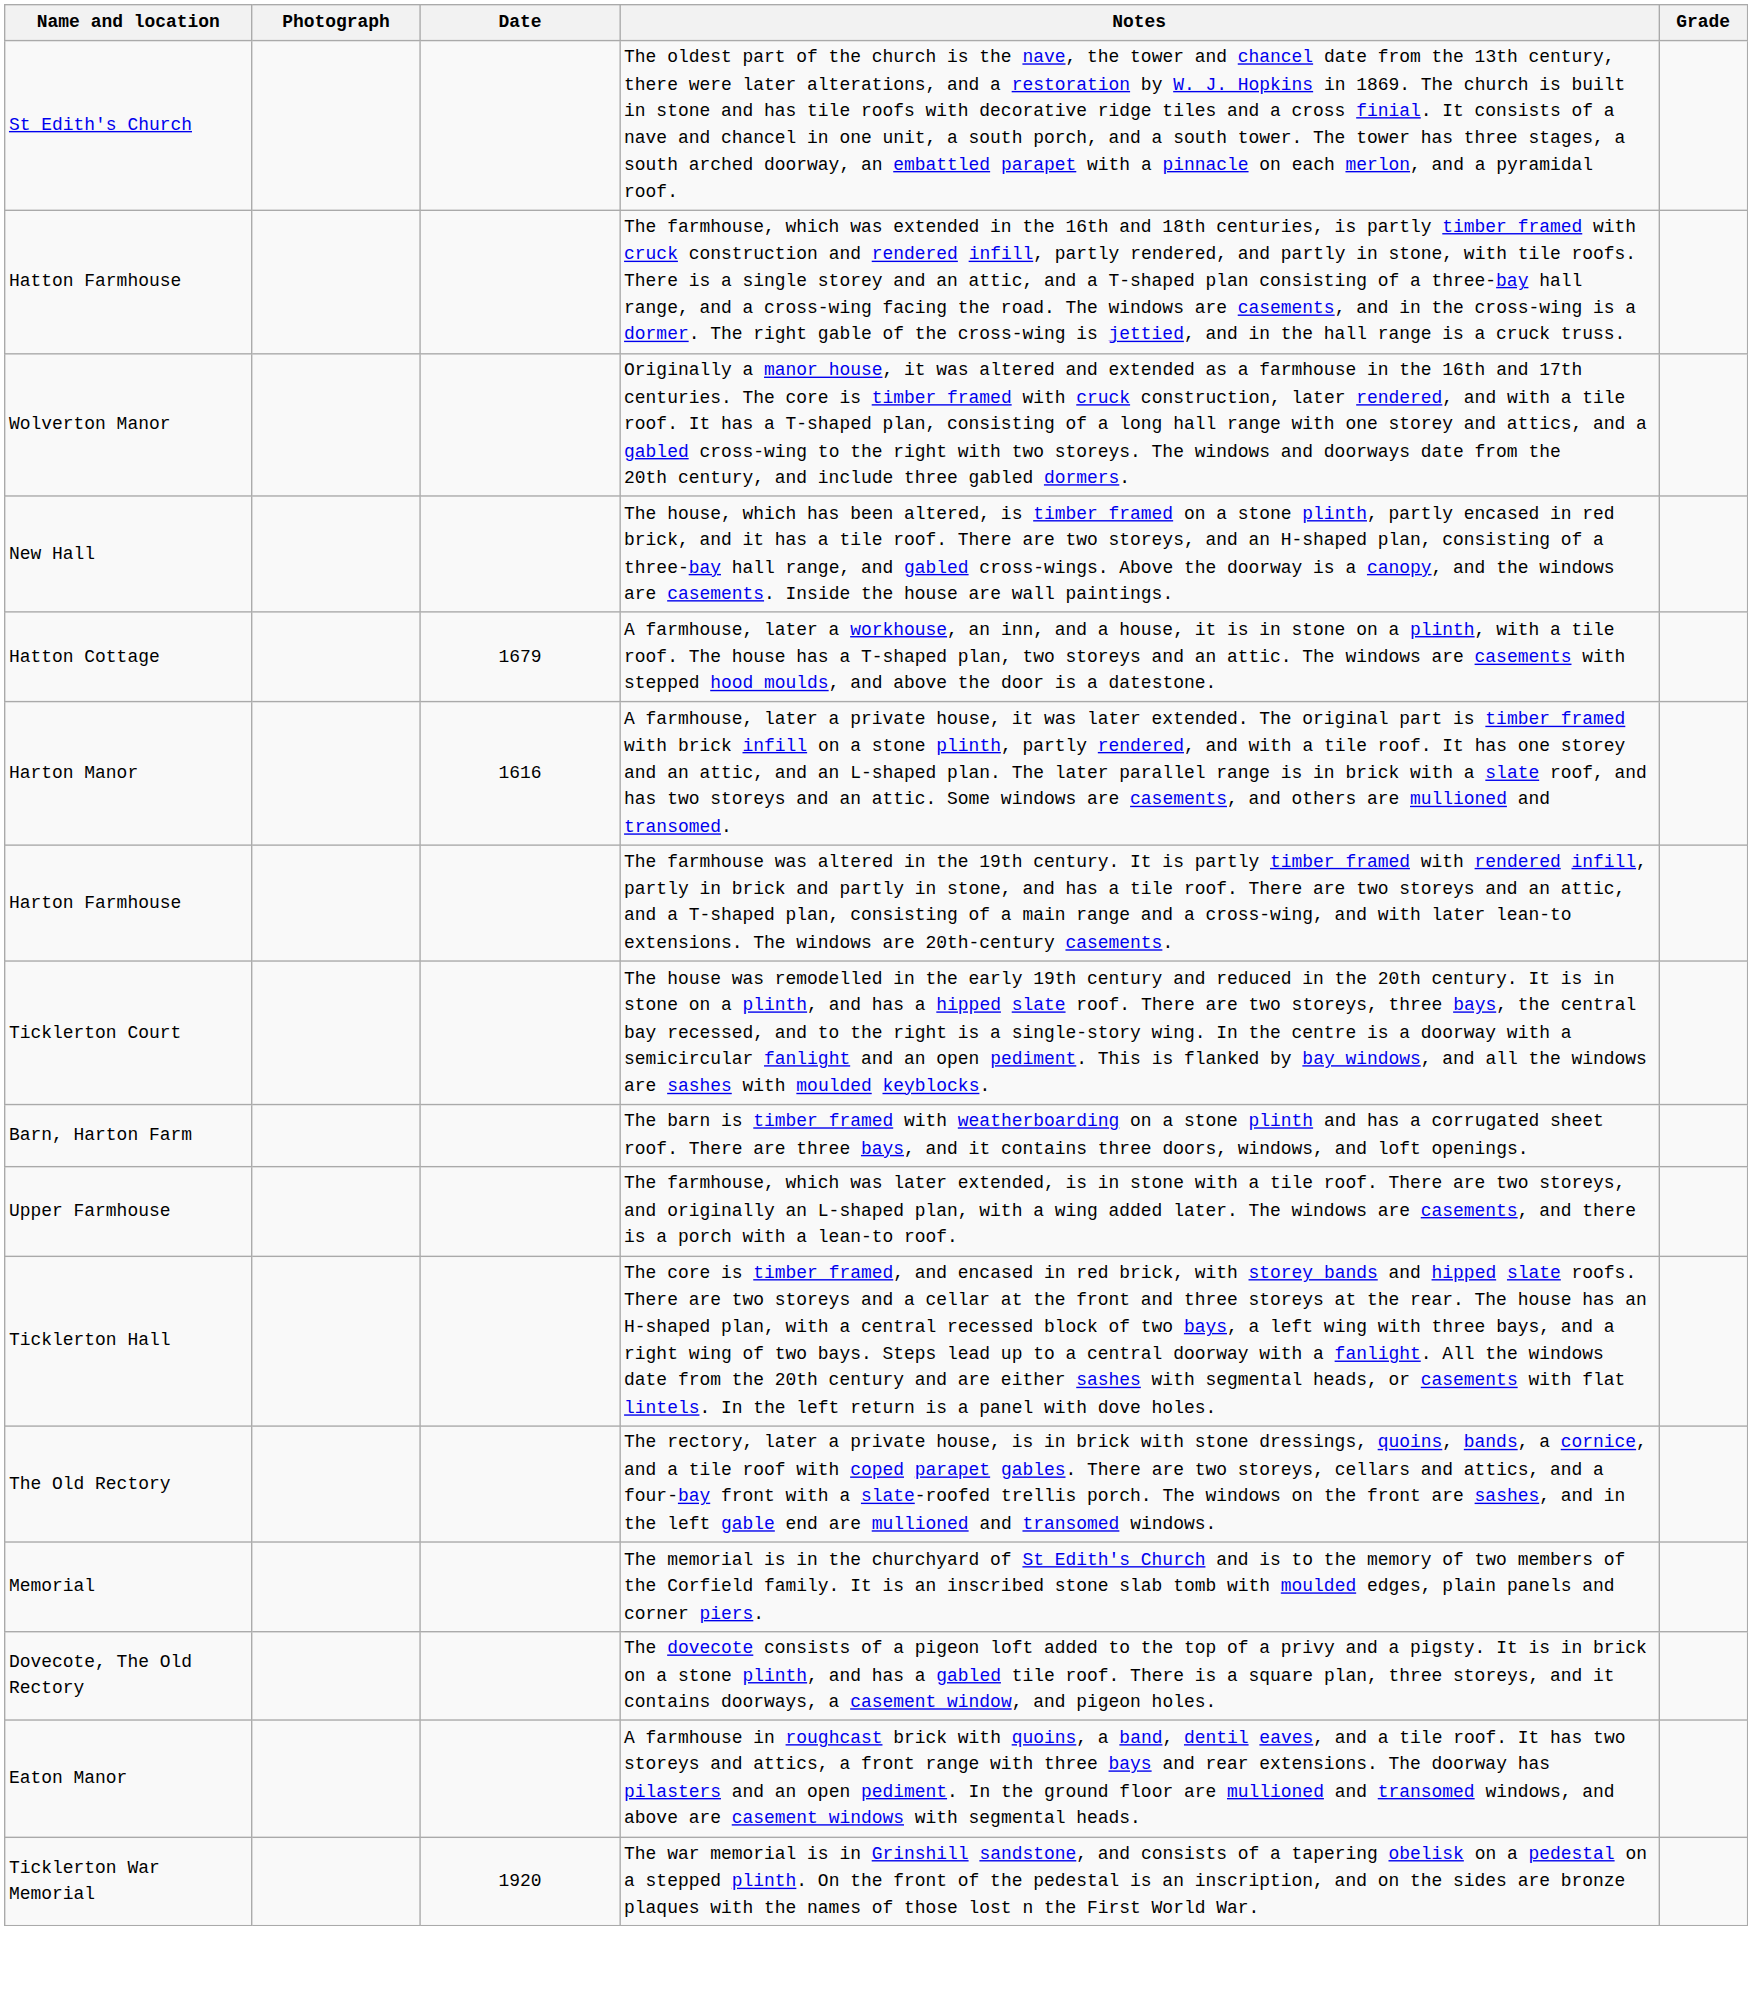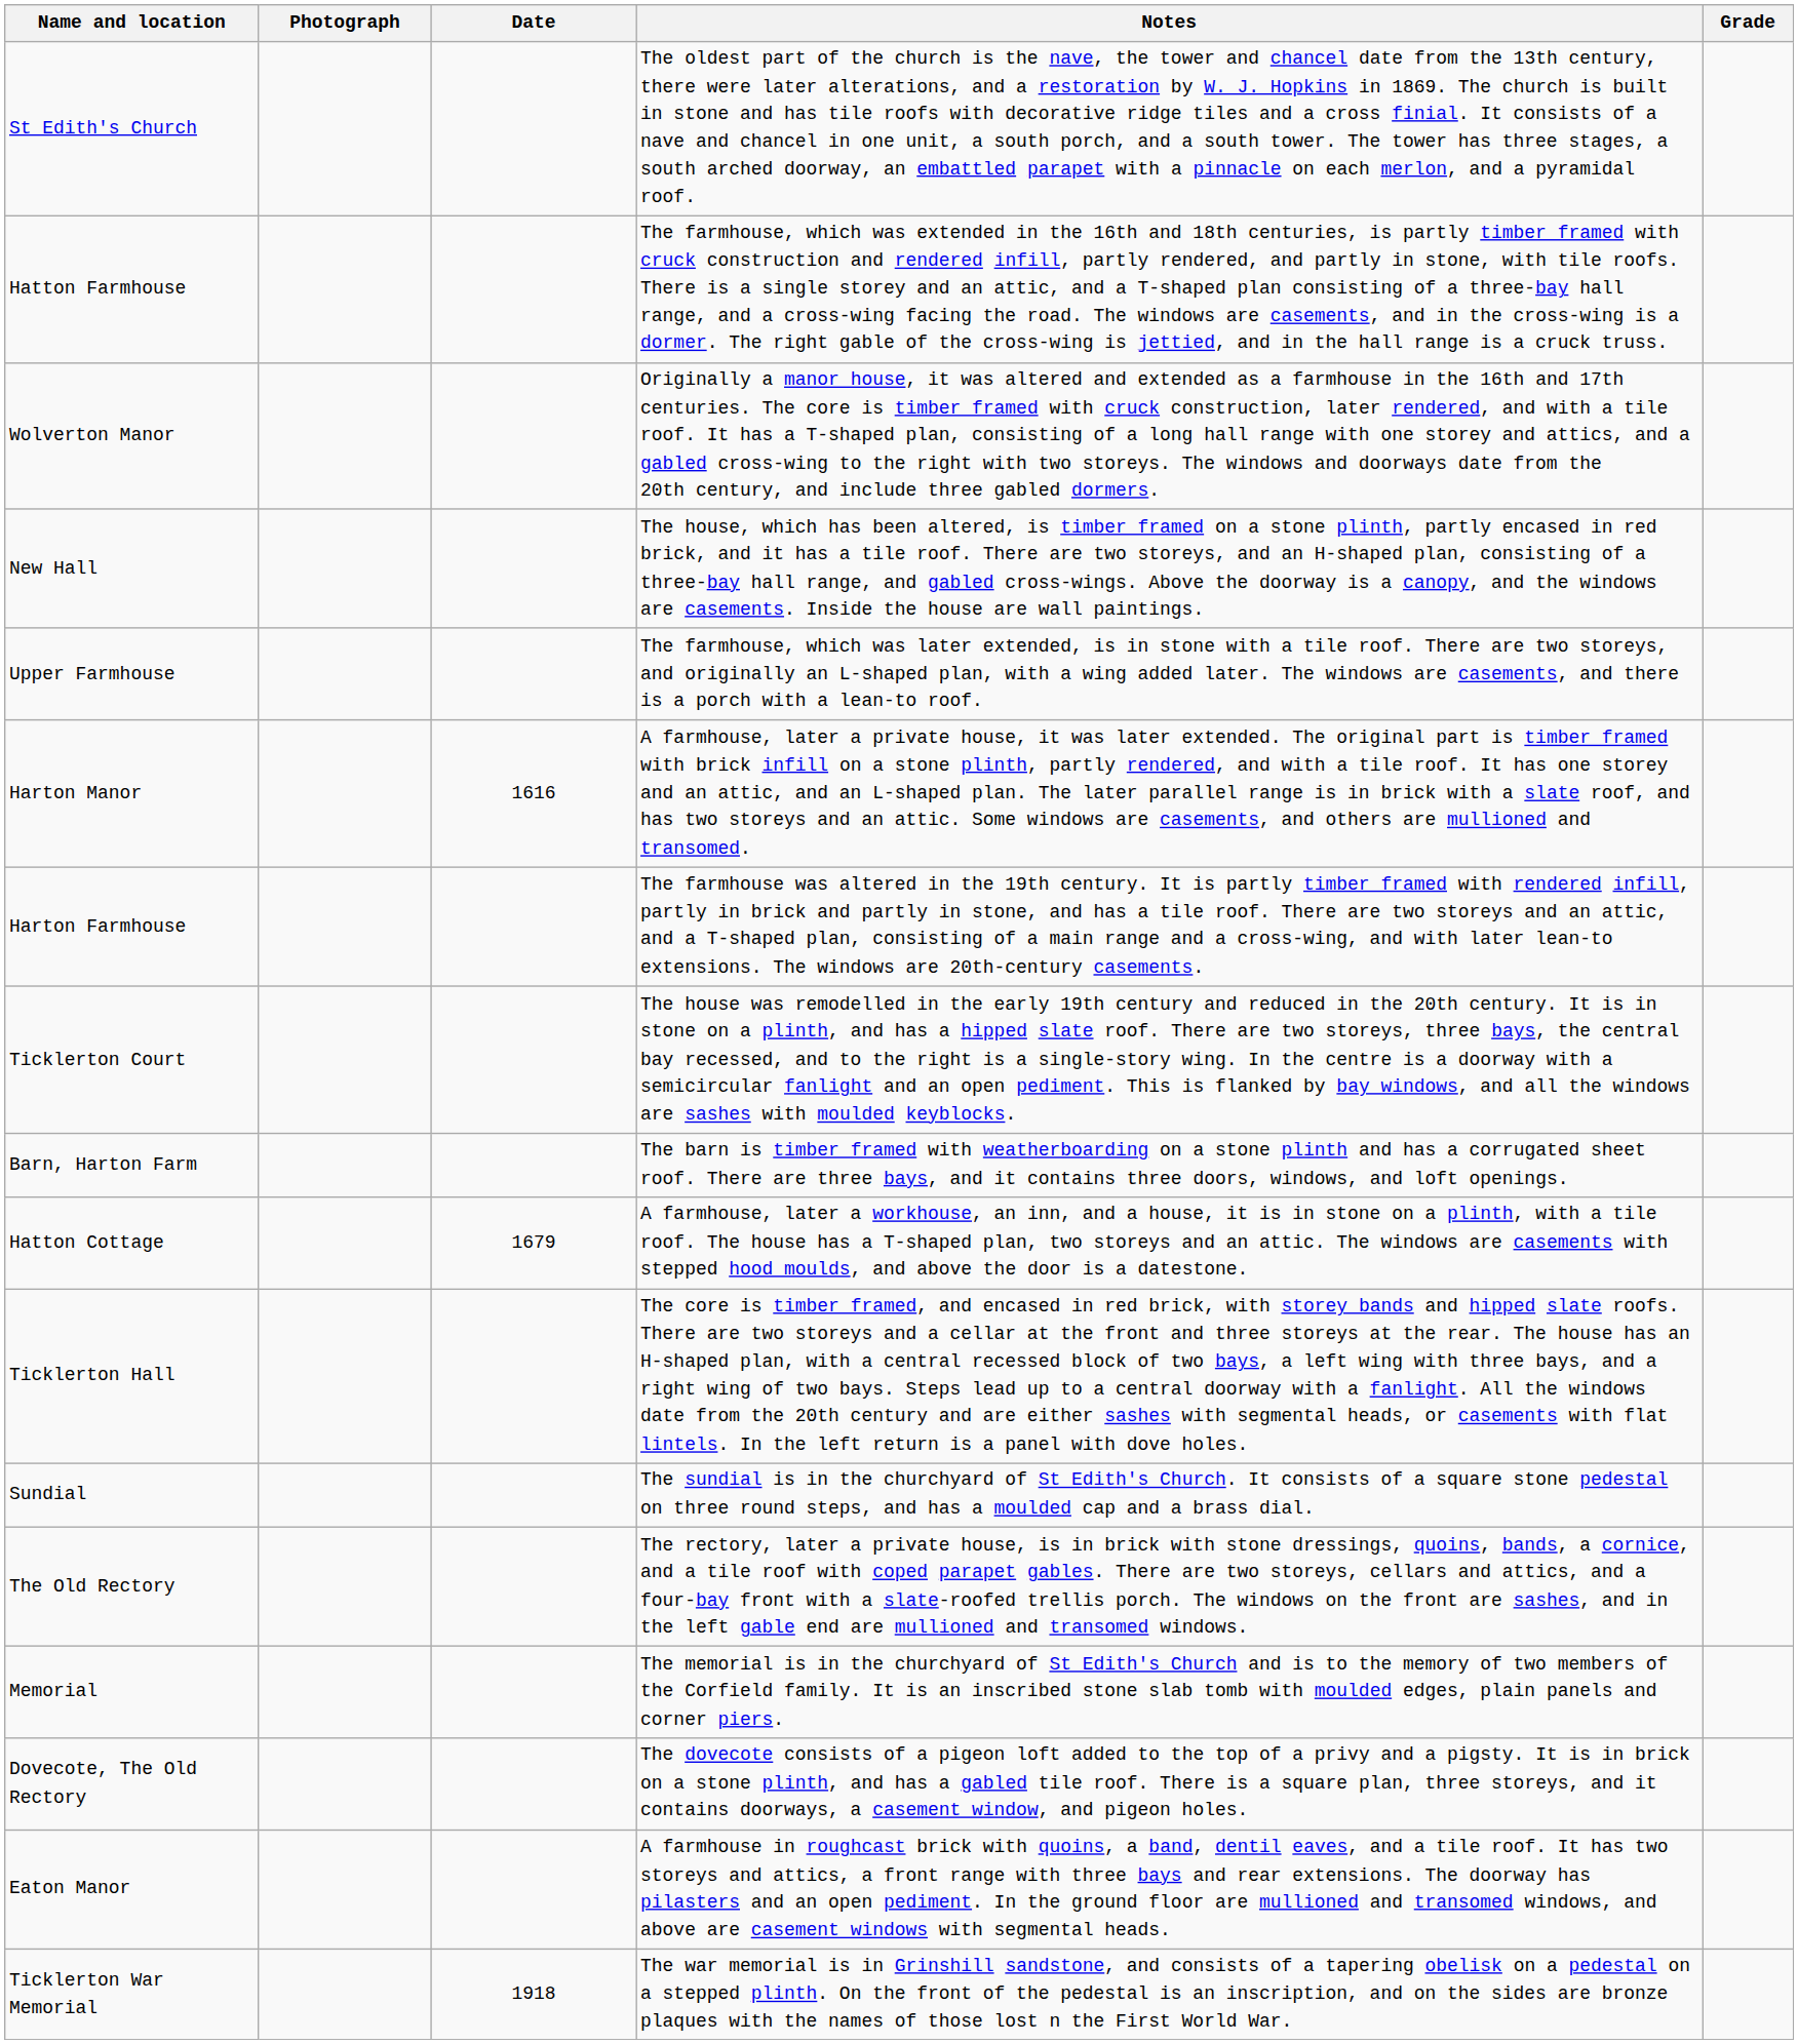 <table class="wikitable sortable plainrowheaders" style="width:100%; border:0; text-align:left; line-height:150%;">
 <tr>
 <th scope="col"  style="width:150px">Name and location</th>
 <th scope="col"  style="width:100px" class="unsortable">Photograph</th>
 <th scope="col"  style="width:120px">Date</th>
 <th scope="col"  style="width:650px" class="unsortable">Notes</th>
 <th scope="col"  style="width:50px">Grade</th>
 </tr>
 <tr>
 <td><a href='#'>St Edith's Church</a><br><small></small></td>
 <td></td>
 <td align="center"></td>
 <td>The oldest part of the church is the <a href='#'>nave</a>, the tower and <a href='#'>chancel</a> date from the 13th century, there were later alterations, and a <a href='#'>restoration</a> by <a href='#'>W. J. Hopkins</a> in 1869.  The church is built in stone and has tile roofs with decorative ridge tiles and a cross <a href='#'>finial</a>.  It consists of a nave and chancel in one unit, a south porch, and a south tower.  The tower has three stages, a south arched doorway, an <a href='#'>embattled</a> <a href='#'>parapet</a> with a <a href='#'>pinnacle</a> on each <a href='#'>merlon</a>, and a pyramidal roof.</td>
 <td align="center" ></td>
 </tr>
 <tr>
 <td>Hatton Farmhouse<br><small></small></td>
 <td></td>
 <td align="center"></td>
 <td>The farmhouse, which was extended in the 16th and 18th centuries, is partly <a href='#'>timber framed</a> with <a href='#'>cruck</a> construction and <a href='#'>rendered</a> <a href='#'>infill</a>, partly rendered, and partly in stone, with tile roofs.  There is a single storey and an attic, and a T-shaped plan consisting of a three-<a href='#'>bay</a> hall range, and a cross-wing facing the road.  The windows are <a href='#'>casements</a>, and in the cross-wing is a <a href='#'>dormer</a>. The right gable of the cross-wing is <a href='#'>jettied</a>, and in the hall range is a cruck truss.</td>
 <td align="center" ></td>
 </tr>
 <tr>
 <td>Wolverton Manor<br><small></small></td>
 <td></td>
 <td align="center"></td>
 <td>Originally a <a href='#'>manor house</a>, it was altered and extended as a farmhouse in the 16th and 17th centuries.  The core is <a href='#'>timber framed</a> with <a href='#'>cruck</a> construction, later <a href='#'>rendered</a>, and with a tile roof.  It has a T-shaped plan, consisting of a long hall range with one storey and attics, and a <a href='#'>gabled</a> cross-wing to the right with two storeys.  The windows and doorways date from the 20th century, and include three gabled <a href='#'>dormers</a>.</td>
 <td align="center" ></td>
 </tr>
 <tr>
 <td>New Hall<br><small></small></td>
 <td></td>
 <td align="center"></td>
 <td>The house, which has been altered, is <a href='#'>timber framed</a> on a stone <a href='#'>plinth</a>, partly encased in red brick, and it has a tile roof.  There are two storeys, and an H-shaped plan, consisting of a three-<a href='#'>bay</a> hall range, and <a href='#'>gabled</a> cross-wings.  Above the doorway is a <a href='#'>canopy</a>, and the windows are <a href='#'>casements</a>.  Inside the house are wall paintings.</td>
 <td align="center" ></td>
 </tr>
 <tr>
-<td>Hatton Cottage<br><small></small></td>
+<td>Upper Farmhouse<br><small></small></td>
 <td></td>
-<td align="center">1679</td>
-<td>A farmhouse, later a <a href='#'>workhouse</a>, an inn, and a house, it is in stone on a <a href='#'>plinth</a>, with a tile roof.  The house has a T-shaped plan, two storeys and an attic.  The windows are <a href='#'>casements</a> with stepped <a href='#'>hood moulds</a>, and above the door is a datestone.</td>
+<td align="center"></td>
+<td>The farmhouse, which was later extended, is in stone with a tile roof.  There are two storeys, and originally an L-shaped plan, with a wing added later.  The windows are <a href='#'>casements</a>, and there is a porch with a lean-to roof.</td>
 <td align="center" ></td>
 </tr>
 <tr>
 <td>Harton Manor<br><small></small></td>
 <td></td>
 <td align="center">1616</td>
 <td>A farmhouse, later a private house, it was later extended.  The original part is <a href='#'>timber framed</a> with brick <a href='#'>infill</a> on a stone <a href='#'>plinth</a>, partly <a href='#'>rendered</a>, and with a tile roof.  It has one storey and an attic, and an L-shaped plan.  The later parallel range is in brick with a <a href='#'>slate</a> roof, and has two storeys and an attic.  Some windows are <a href='#'>casements</a>, and others are <a href='#'>mullioned</a> and <a href='#'>transomed</a>.</td>
 <td align="center" ></td>
 </tr>
 <tr>
 <td>Harton Farmhouse<br><small></small></td>
 <td></td>
 <td align="center"></td>
 <td>The farmhouse was altered in the 19th century.  It is partly <a href='#'>timber framed</a> with <a href='#'>rendered</a> <a href='#'>infill</a>, partly in brick and partly in stone, and has a tile roof.  There are two storeys and an attic, and a T-shaped plan, consisting of a main range and a cross-wing, and with later lean-to extensions.  The windows are 20th-century <a href='#'>casements</a>.</td>
 <td align="center" ></td>
 </tr>
 <tr>
 <td>Ticklerton Court<br><small></small></td>
 <td></td>
 <td align="center"></td>
 <td>The house was remodelled in the early 19th century and reduced in the 20th century.  It is in stone on a <a href='#'>plinth</a>, and has a <a href='#'>hipped</a> <a href='#'>slate</a> roof.  There are two storeys, three <a href='#'>bays</a>, the central bay recessed, and to the right is a single-story wing.  In the centre is a doorway with a semicircular <a href='#'>fanlight</a> and an open <a href='#'>pediment</a>.  This is flanked by <a href='#'>bay windows</a>, and all the windows are <a href='#'>sashes</a> with <a href='#'>moulded</a> <a href='#'>keyblocks</a>.</td>
 <td align="center" ></td>
 </tr>
 <tr>
 <td>Barn, Harton Farm<br><small></small></td>
 <td></td>
 <td align="center"></td>
 <td>The barn is <a href='#'>timber framed</a> with <a href='#'>weatherboarding</a> on a stone <a href='#'>plinth</a> and has a corrugated sheet roof.  There are three <a href='#'>bays</a>, and it contains three doors, windows, and loft openings.</td>
 <td align="center" ></td>
 </tr>
 <tr>
-<td>Upper Farmhouse<br><small></small></td>
+<td>Hatton Cottage<br><small></small></td>
 <td></td>
-<td align="center"></td>
-<td>The farmhouse, which was later extended, is in stone with a tile roof.  There are two storeys, and originally an L-shaped plan, with a wing added later.  The windows are <a href='#'>casements</a>, and there is a porch with a lean-to roof.</td>
+<td align="center">1679</td>
+<td>A farmhouse, later a <a href='#'>workhouse</a>, an inn, and a house, it is in stone on a <a href='#'>plinth</a>, with a tile roof.  The house has a T-shaped plan, two storeys and an attic.  The windows are <a href='#'>casements</a> with stepped <a href='#'>hood moulds</a>, and above the door is a datestone.</td>
 <td align="center" ></td>
 </tr>
 <tr>
 <td>Ticklerton Hall<br><small></small></td>
 <td></td>
 <td align="center"></td>
 <td>The core is <a href='#'>timber framed</a>, and encased in red brick, with <a href='#'>storey bands</a> and <a href='#'>hipped</a> <a href='#'>slate</a> roofs.  There are two storeys and a cellar at the front and three storeys at the rear. The house has an H-shaped plan, with a central recessed block of two <a href='#'>bays</a>, a left wing with three bays, and a right wing of two bays.  Steps lead up to a central doorway with a <a href='#'>fanlight</a>.  All the windows date from the 20th century and are either <a href='#'>sashes</a> with segmental heads, or <a href='#'>casements</a> with flat <a href='#'>lintels</a>.  In the left return is a panel with dove holes.</td>
+<td align="center" ></td>
+</tr>
+<tr>
+<td>Sundial<br><small></small></td>
+<td></td>
+<td align="center"></td>
+<td>The <a href='#'>sundial</a> is in the churchyard of <a href='#'>St Edith's Church</a>.  It consists of a square stone <a href='#'>pedestal</a> on three round steps, and has a <a href='#'>moulded</a> cap and a brass dial.</td>
 <td align="center" ></td>
 </tr>
 <tr>
 <td>The Old Rectory<br><small></small></td>
 <td></td>
 <td align="center"></td>
 <td>The rectory, later a private house, is in brick with stone dressings, <a href='#'>quoins</a>, <a href='#'>bands</a>, a <a href='#'>cornice</a>, and a tile roof with <a href='#'>coped</a> <a href='#'>parapet</a> <a href='#'>gables</a>.  There are two storeys, cellars and attics, and a four-<a href='#'>bay</a> front with a <a href='#'>slate</a>-roofed trellis porch.  The windows on the front are <a href='#'>sashes</a>, and in the left <a href='#'>gable</a> end are <a href='#'>mullioned</a> and <a href='#'>transomed</a> windows.</td>
 <td align="center" ></td>
 </tr>
 <tr>
 <td>Memorial<br><small></small></td>
 <td></td>
 <td align="center"></td>
 <td>The memorial is in the churchyard of <a href='#'>St Edith's Church</a> and is to the memory of two members of the Corfield family.  It is an inscribed stone slab tomb with <a href='#'>moulded</a> edges, plain panels and corner <a href='#'>piers</a>.</td>
 <td align="center" ></td>
 </tr>
 <tr>
 <td>Dovecote, The Old Rectory<br><small></small></td>
 <td></td>
 <td align="center"></td>
 <td>The <a href='#'>dovecote</a> consists of a pigeon loft added to the top of a privy and a pigsty.  It is in brick on a stone <a href='#'>plinth</a>, and has a <a href='#'>gabled</a> tile roof.  There is a square plan, three storeys, and it contains doorways, a <a href='#'>casement window</a>, and pigeon holes.</td>
 <td align="center" ></td>
 </tr>
 <tr>
 <td>Eaton Manor<br><small></small></td>
 <td></td>
 <td align="center"></td>
 <td>A farmhouse in <a href='#'>roughcast</a> brick with <a href='#'>quoins</a>, a <a href='#'>band</a>, <a href='#'>dentil</a> <a href='#'>eaves</a>, and a tile roof.  It has two storeys and attics, a front range with three <a href='#'>bays</a> and rear extensions.  The doorway has <a href='#'>pilasters</a> and an open <a href='#'>pediment</a>.  In the ground floor are <a href='#'>mullioned</a> and <a href='#'>transomed</a> windows, and above are <a href='#'>casement windows</a> with segmental heads.</td>
 <td align="center" ></td>
 </tr>
 <tr>
 <td>Ticklerton War Memorial<br><small></small></td>
 <td></td>
-<td align="center">1920</td>
+<td align="center">1918</td>
 <td>The war memorial is in <a href='#'>Grinshill</a> <a href='#'>sandstone</a>, and consists of a tapering <a href='#'>obelisk</a> on a <a href='#'>pedestal</a> on a stepped <a href='#'>plinth</a>.  On the front of the pedestal is an inscription, and on the sides are bronze plaques with the names of those lost n the First World War.</td>
 <td align="center" ></td>
 </tr>
 <tr>
 </tr>
 </table>
